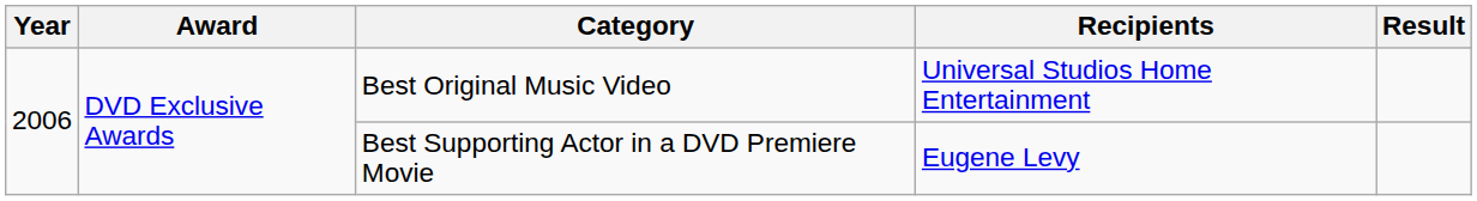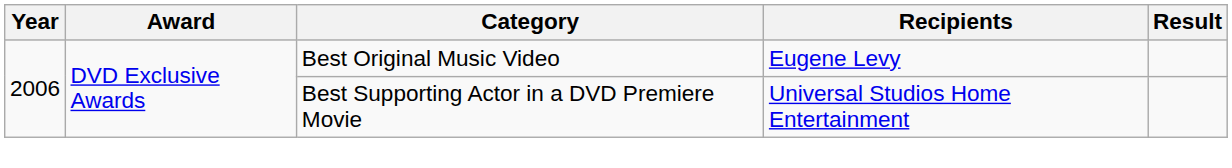 <table class="wikitable">
 <tr>
 <th>Year</th>
 <th>Award</th>
 <th>Category</th>
 <th>Recipients</th>
 <th>Result</th>
 </tr>
 <tr>
 <td rowspan="2">2006</td>
 <td rowspan="2"><a href='#'>DVD Exclusive Awards</a></td>
 <td>Best Original Music Video </td>
-<td><a href='#'>Universal Studios Home Entertainment</a></td>
+<td><a href='#'>Eugene Levy</a></td>
 <td></td>
 </tr>
 <tr>
 <td>Best Supporting Actor in a DVD Premiere Movie</td>
-<td><a href='#'>Eugene Levy</a></td>
+<td><a href='#'>Universal Studios Home Entertainment</a></td>
 <td></td>
 </tr>
 </table>
